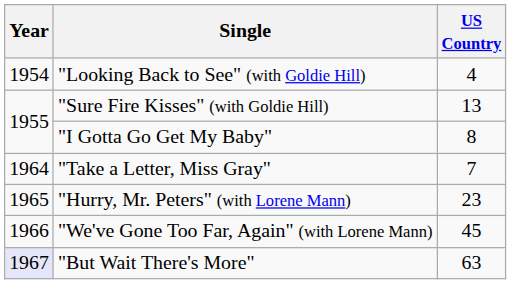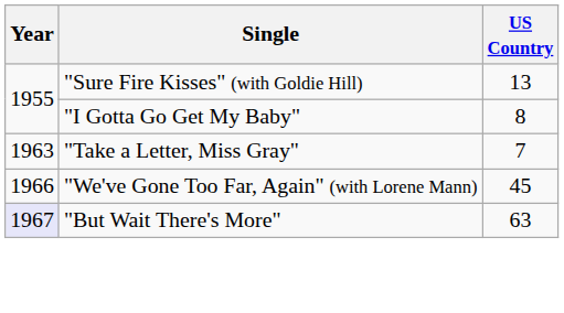 <table class="wikitable">
 <tr>
 <th>Year</th>
 <th>Single</th>
 <th width="45"><small><a href='#'>US Country</a></small></th>
-</tr>
-<tr>
-<td>1954</td>
-<td>"Looking Back to See" <small>(with <a href='#'>Goldie Hill</a>)</small></td>
-<td align="center">4</td>
 </tr>
 <tr>
 <td rowspan="2">1955</td>
 <td>"Sure Fire Kisses" <small>(with Goldie Hill)</small></td>
 <td align="center">13</td>
 </tr>
 <tr>
 <td>"I Gotta Go Get My Baby"</td>
 <td align="center">8</td>
 </tr>
 <tr>
-<td>1964</td>
+<td>1963</td>
 <td>"Take a Letter, Miss Gray"</td>
 <td align="center">7</td>
-</tr>
-<tr>
-<td>1965</td>
-<td>"Hurry, Mr. Peters" <small>(with <a href='#'>Lorene Mann</a>)</small></td>
-<td align="center">23</td>
 </tr>
 <tr>
 <td>1966</td>
 <td>"We've Gone Too Far, Again" <small>(with Lorene Mann)</small></td>
 <td align="center">45</td>
 </tr>
 <tr>
 <td style="background: lavender;">1967</td>
 <td>"But Wait There's More"</td>
 <td align="center">63</td>
 </tr>
 </table>
